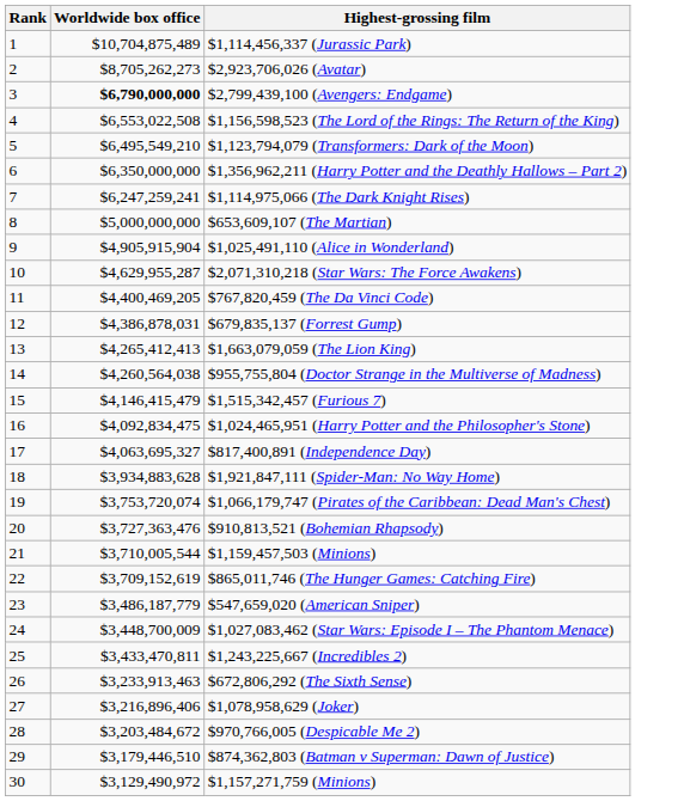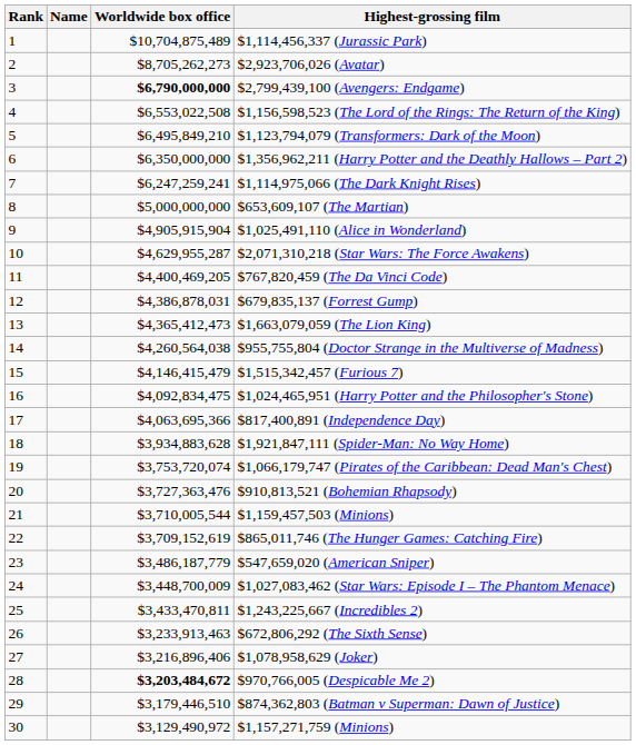 <table class="wikitable sortable">
 <tr>
 <th>Rank</th>
+<th>Name</th>
 <th>Worldwide box office</th>
 <th>Highest-grossing film</th>
 </tr>
 <tr>
 <td>1</td>
+<td></td>
 <td style="text-align:right;">$10,704,875,489</td>
 <td>$1,114,456,337 (<em><a href='#'>Jurassic Park</a></em>)</td>
 </tr>
 <tr>
 <td>2</td>
+<td></td>
 <td style="text-align:right;">$8,705,262,273</td>
 <td>$2,923,706,026 (<em><a href='#'>Avatar</a></em>)</td>
 </tr>
 <tr>
 <td>3</td>
+<td></td>
 <td style="text-align:right;"><strong>$6,790,000,000</strong></td>
 <td>$2,799,439,100 (<em><a href='#'>Avengers: Endgame</a></em>)</td>
 </tr>
 <tr>
 <td>4</td>
+<td></td>
 <td style="text-align:right;">$6,553,022,508</td>
 <td>$1,156,598,523 (<em><a href='#'>The Lord of the Rings: The Return of the King</a></em>)</td>
 </tr>
 <tr>
 <td>5</td>
-<td style="text-align:right;">$6,495,549,210</td>
+<td></td>
+<td style="text-align:right;">$6,495,849,210</td>
 <td>$1,123,794,079 (<em><a href='#'>Transformers: Dark of the Moon</a></em>)</td>
 </tr>
 <tr>
 <td>6</td>
+<td></td>
 <td style="text-align:right;">$6,350,000,000</td>
 <td>$1,356,962,211 (<em><a href='#'>Harry Potter and the Deathly Hallows – Part 2</a></em>)</td>
 </tr>
 <tr>
 <td>7</td>
+<td></td>
 <td style="text-align:right;">$6,247,259,241</td>
 <td>$1,114,975,066 (<em><a href='#'>The Dark Knight Rises</a></em>)</td>
 </tr>
 <tr>
 <td>8</td>
+<td></td>
 <td style="text-align:right;">$5,000,000,000</td>
 <td>$653,609,107 (<em><a href='#'>The Martian</a></em>)</td>
 </tr>
 <tr>
 <td>9</td>
+<td></td>
 <td style="text-align:right;">$4,905,915,904</td>
 <td>$1,025,491,110 (<em><a href='#'>Alice in Wonderland</a></em>)</td>
 </tr>
 <tr>
 <td>10</td>
+<td></td>
 <td style="text-align:right;">$4,629,955,287</td>
 <td>$2,071,310,218 (<em><a href='#'>Star Wars: The Force Awakens</a></em>)</td>
 </tr>
 <tr>
 <td>11</td>
+<td></td>
 <td style="text-align:right;">$4,400,469,205</td>
 <td>$767,820,459 (<em><a href='#'>The Da Vinci Code</a></em>)</td>
 </tr>
 <tr>
 <td>12</td>
+<td></td>
 <td style="text-align:right;">$4,386,878,031</td>
 <td>$679,835,137 (<em><a href='#'>Forrest Gump</a></em>)</td>
 </tr>
 <tr>
 <td>13</td>
-<td style="text-align:right;">$4,265,412,413</td>
+<td></td>
+<td style="text-align:right;">$4,365,412,473</td>
 <td>$1,663,079,059 (<em><a href='#'>The Lion King</a></em>)</td>
 </tr>
 <tr>
 <td>14</td>
+<td></td>
 <td style="text-align:right;">$4,260,564,038</td>
 <td>$955,755,804 (<em><a href='#'>Doctor Strange in the Multiverse of Madness</a></em>)</td>
 </tr>
 <tr>
 <td>15</td>
+<td></td>
 <td style="text-align:right;">$4,146,415,479</td>
 <td>$1,515,342,457 (<em><a href='#'>Furious 7</a></em>)</td>
 </tr>
 <tr>
 <td>16</td>
+<td></td>
 <td style="text-align:right;">$4,092,834,475</td>
 <td>$1,024,465,951 (<em><a href='#'>Harry Potter and the Philosopher's Stone</a></em>)</td>
 </tr>
 <tr>
 <td>17</td>
-<td style="text-align:right;">$4,063,695,327</td>
+<td></td>
+<td style="text-align:right;">$4,063,695,366</td>
 <td>$817,400,891 (<em><a href='#'>Independence Day</a></em>)</td>
 </tr>
 <tr>
 <td>18</td>
+<td></td>
 <td style="text-align:right;">$3,934,883,628</td>
 <td>$1,921,847,111 (<em><a href='#'>Spider-Man: No Way Home</a></em>)</td>
 </tr>
 <tr>
 <td>19</td>
+<td></td>
 <td style="text-align:right;">$3,753,720,074</td>
 <td>$1,066,179,747 (<em><a href='#'>Pirates of the Caribbean: Dead Man's Chest</a></em>)</td>
 </tr>
 <tr>
 <td>20</td>
+<td></td>
 <td style="text-align:right;">$3,727,363,476</td>
 <td>$910,813,521 (<em><a href='#'>Bohemian Rhapsody</a></em>)</td>
 </tr>
 <tr>
 <td>21</td>
+<td></td>
 <td style="text-align:right;">$3,710,005,544</td>
 <td>$1,159,457,503 (<em><a href='#'>Minions</a></em>)</td>
 </tr>
 <tr>
 <td>22</td>
+<td></td>
 <td style="text-align:right;">$3,709,152,619</td>
 <td>$865,011,746 (<em><a href='#'>The Hunger Games: Catching Fire</a></em>)</td>
 </tr>
 <tr>
 <td>23</td>
+<td></td>
 <td style="text-align:right;">$3,486,187,779</td>
 <td>$547,659,020 (<em><a href='#'>American Sniper</a></em>)</td>
 </tr>
 <tr>
 <td>24</td>
+<td></td>
 <td style="text-align:right;">$3,448,700,009</td>
 <td>$1,027,083,462 (<em><a href='#'>Star Wars: Episode I – The Phantom Menace</a></em>)</td>
 </tr>
 <tr>
 <td>25</td>
+<td></td>
 <td style="text-align:right;">$3,433,470,811</td>
 <td>$1,243,225,667 (<em><a href='#'>Incredibles 2</a></em>)</td>
 </tr>
 <tr>
 <td>26</td>
+<td></td>
 <td style="text-align:right;">$3,233,913,463</td>
 <td>$672,806,292 (<em><a href='#'>The Sixth Sense</a></em>)</td>
 </tr>
 <tr>
 <td>27</td>
+<td></td>
 <td style="text-align:right;">$3,216,896,406</td>
 <td>$1,078,958,629 (<em><a href='#'>Joker</a></em>)</td>
 </tr>
 <tr>
 <td>28</td>
-<td style="text-align:right;">$3,203,484,672</td>
+<td></td>
+<td style="text-align:right;"><strong>$3,203,484,672</strong></td>
 <td>$970,766,005 (<em><a href='#'>Despicable Me 2</a></em>)</td>
 </tr>
 <tr>
 <td>29</td>
+<td></td>
 <td style="text-align:right;">$3,179,446,510</td>
 <td>$874,362,803 (<em><a href='#'>Batman v Superman: Dawn of Justice</a></em>)</td>
 </tr>
 <tr>
 <td>30</td>
+<td></td>
 <td style="text-align:right;">$3,129,490,972</td>
 <td>$1,157,271,759 (<em><a href='#'>Minions</a></em>)</td>
 </tr>
 </table>
